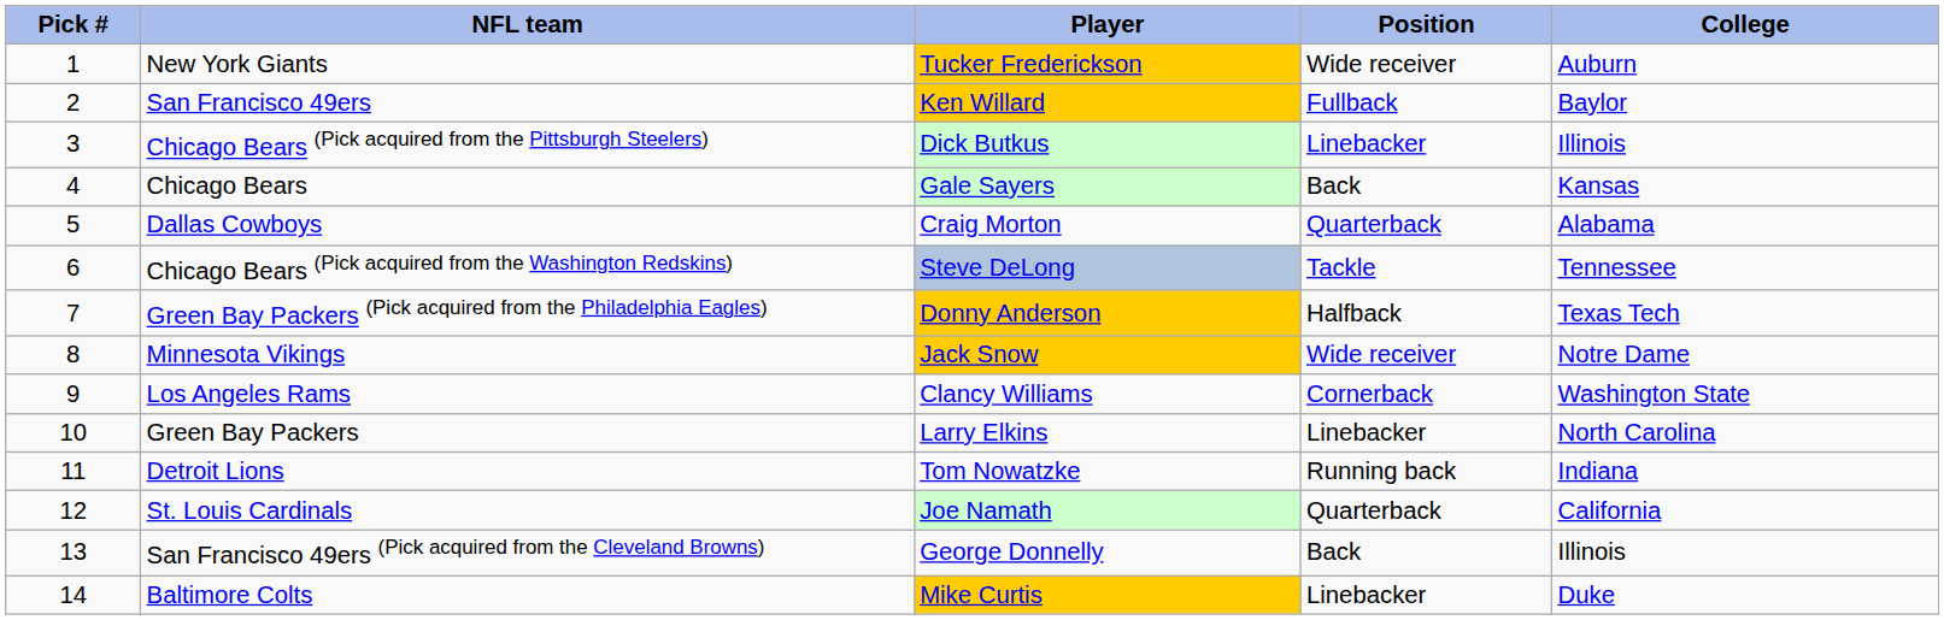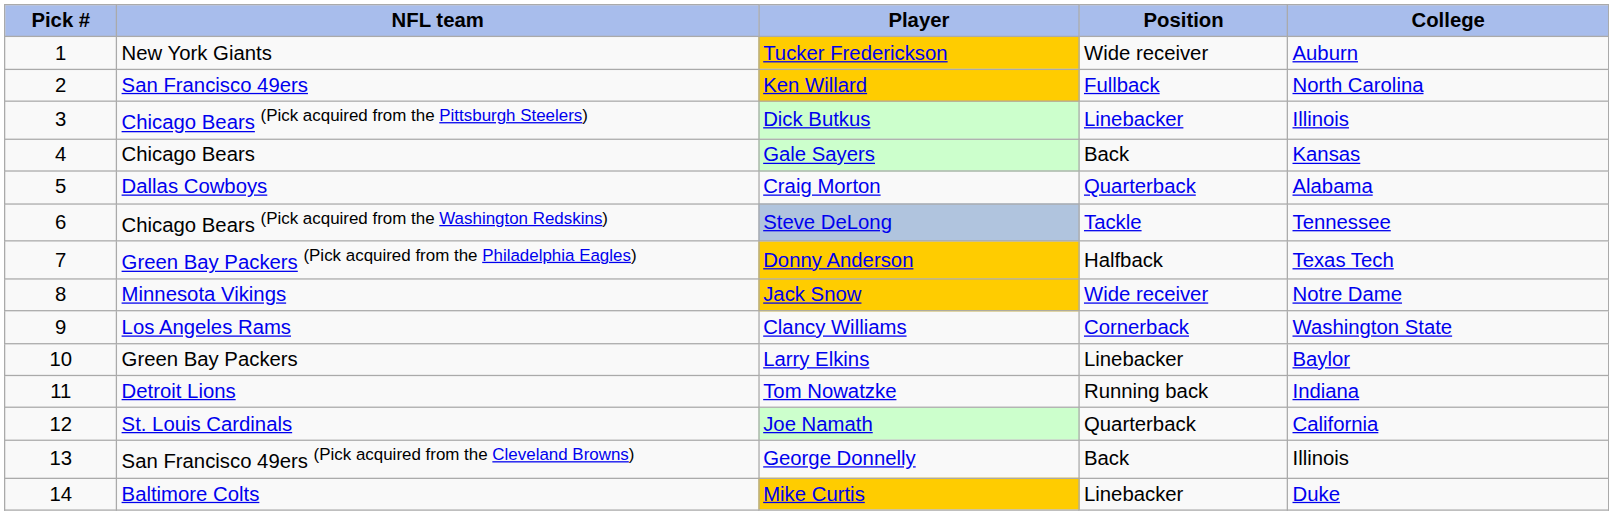 <table class="wikitable sortable sortable" style="width: 100%">
 <tr>
 <th style="background:#A8BDEC;" width=7%>Pick #</th>
 <th width=40% style="background:#A8BDEC;">NFL team</th>
 <th width=20% style="background:#A8BDEC;">Player</th>
 <th width=13% style="background:#A8BDEC;">Position</th>
 <th style="background:#A8BDEC;">College</th>
 </tr>
 <tr>
 <td align=center>1</td>
 <td>New York Giants</td>
 <td bgcolor="#FFCC00"><a href='#'>Tucker Frederickson</a></td>
 <td>Wide receiver</td>
 <td><a href='#'>Auburn</a></td>
 </tr>
 <tr>
 <td align=center>2</td>
 <td><a href='#'>San Francisco 49ers</a></td>
 <td bgcolor="#FFCC00"><a href='#'>Ken Willard</a></td>
 <td><a href='#'>Fullback</a></td>
-<td><a href='#'>Baylor</a></td>
+<td><a href='#'>North Carolina</a></td>
 </tr>
 <tr>
 <td align=center>3</td>
 <td><a href='#'>Chicago Bears</a> <sup>(Pick acquired from the <a href='#'>Pittsburgh Steelers</a>)</sup></td>
 <td bgcolor="#CCFFCC"><a href='#'>Dick Butkus</a></td>
 <td><a href='#'>Linebacker</a></td>
 <td><a href='#'>Illinois</a></td>
 </tr>
 <tr>
 <td align=center>4</td>
 <td>Chicago Bears</td>
 <td bgcolor="#CCFFCC"><a href='#'>Gale Sayers</a></td>
 <td>Back</td>
 <td><a href='#'>Kansas</a></td>
 </tr>
 <tr>
 <td align=center>5</td>
 <td><a href='#'>Dallas Cowboys</a></td>
 <td><a href='#'>Craig Morton</a></td>
 <td><a href='#'>Quarterback</a></td>
 <td><a href='#'>Alabama</a></td>
 </tr>
 <tr>
 <td align=center>6</td>
 <td>Chicago Bears <sup>(Pick acquired from the <a href='#'>Washington Redskins</a>)</sup></td>
 <td bgcolor=lightsteelblue><a href='#'>Steve DeLong</a></td>
 <td><a href='#'>Tackle</a></td>
 <td><a href='#'>Tennessee</a></td>
 </tr>
 <tr>
 <td align=center>7</td>
 <td><a href='#'>Green Bay Packers</a> <sup>(Pick acquired from the <a href='#'>Philadelphia Eagles</a>)</sup></td>
 <td bgcolor="#FFCC00"><a href='#'>Donny Anderson</a></td>
 <td>Halfback</td>
 <td><a href='#'>Texas Tech</a></td>
 </tr>
 <tr>
 <td align=center>8</td>
 <td><a href='#'>Minnesota Vikings</a></td>
 <td bgcolor="#FFCC00"><a href='#'>Jack Snow</a></td>
 <td><a href='#'>Wide receiver</a></td>
 <td><a href='#'>Notre Dame</a></td>
 </tr>
 <tr>
 <td align=center>9</td>
 <td><a href='#'>Los Angeles Rams</a></td>
 <td><a href='#'>Clancy Williams</a></td>
 <td><a href='#'>Cornerback</a></td>
 <td><a href='#'>Washington State</a></td>
 </tr>
 <tr>
 <td align=center>10</td>
 <td>Green Bay Packers</td>
 <td><a href='#'>Larry Elkins</a></td>
 <td>Linebacker</td>
-<td><a href='#'>North Carolina</a></td>
+<td><a href='#'>Baylor</a></td>
 </tr>
 <tr>
 <td align=center>11</td>
 <td><a href='#'>Detroit Lions</a></td>
 <td><a href='#'>Tom Nowatzke</a></td>
 <td>Running back</td>
 <td><a href='#'>Indiana</a></td>
 </tr>
 <tr>
 <td align=center>12</td>
 <td><a href='#'>St. Louis Cardinals</a></td>
 <td bgcolor=CCFFCC><a href='#'>Joe Namath</a></td>
 <td>Quarterback</td>
 <td><a href='#'>California</a></td>
 </tr>
 <tr>
 <td align=center>13</td>
 <td>San Francisco 49ers <sup>(Pick acquired from the <a href='#'>Cleveland Browns</a>)</sup></td>
 <td><a href='#'>George Donnelly</a></td>
 <td>Back</td>
 <td>Illinois</td>
 </tr>
 <tr>
 <td align=center>14</td>
 <td><a href='#'>Baltimore Colts</a></td>
 <td bgcolor="#FFCC00"><a href='#'>Mike Curtis</a></td>
 <td>Linebacker</td>
 <td><a href='#'>Duke</a></td>
 </tr>
 </table>
